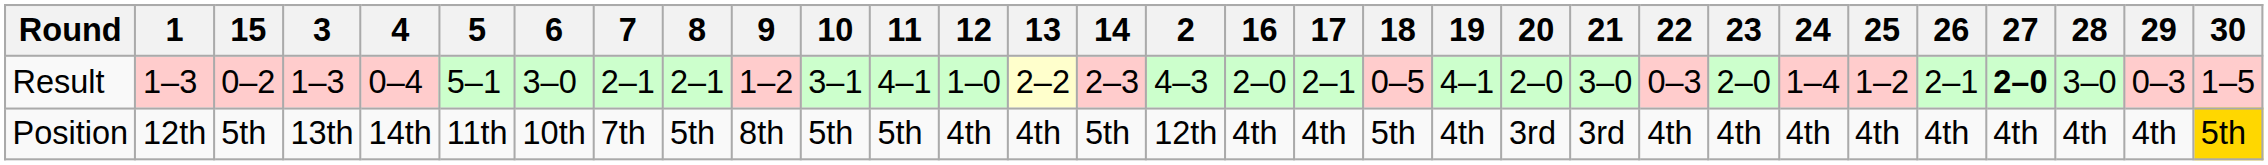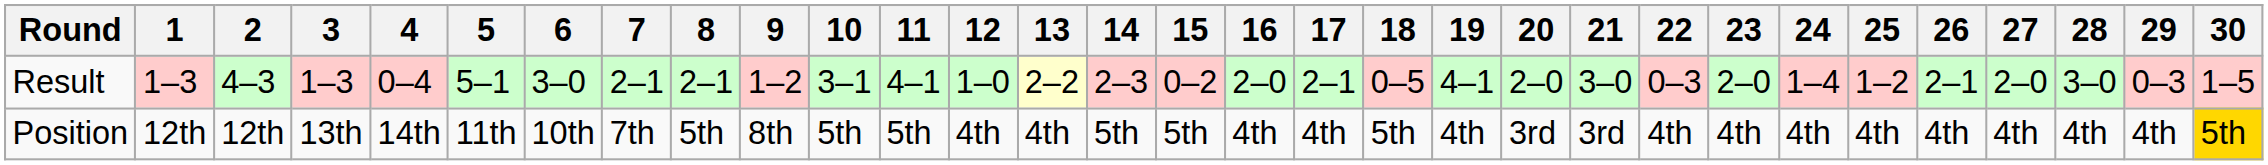 <table class="wikitable">
 <tr>
 <th>Round</th>
 <th>1</th>
-<th>15</th>
+<th>2</th>
 <th>3</th>
 <th>4</th>
 <th>5</th>
 <th>6</th>
 <th>7</th>
 <th>8</th>
 <th>9</th>
 <th>10</th>
 <th>11</th>
 <th>12</th>
 <th>13</th>
 <th>14</th>
-<th>2</th>
+<th>15</th>
 <th>16</th>
 <th>17</th>
 <th>18</th>
 <th>19</th>
 <th>20</th>
 <th>21</th>
 <th>22</th>
 <th>23</th>
 <th>24</th>
 <th>25</th>
 <th>26</th>
 <th>27</th>
 <th>28</th>
 <th>29</th>
 <th>30</th>
 </tr>
 <tr>
 <td>Result</td>
 <td bgcolor="#FFCCCC">1–3</td>
-<td bgcolor="#FFCCCC">0–2</td>
+<td bgcolor="#CCFFCC">4–3</td>
 <td bgcolor="#FFCCCC">1–3</td>
 <td bgcolor="#FFCCCC">0–4</td>
 <td bgcolor="#CCFFCC">5–1</td>
 <td bgcolor="#CCFFCC">3–0</td>
 <td bgcolor="#CCFFCC">2–1</td>
 <td bgcolor="#CCFFCC">2–1</td>
 <td bgcolor="#FFCCCC">1–2</td>
 <td bgcolor="#CCFFCC">3–1</td>
 <td bgcolor="#CCFFCC">4–1</td>
 <td bgcolor="#CCFFCC">1–0</td>
 <td bgcolor="#FFFFCC">2–2</td>
 <td bgcolor="#FFCCCC">2–3</td>
-<td bgcolor="#CCFFCC">4–3</td>
+<td bgcolor="#FFCCCC">0–2</td>
 <td bgcolor="#CCFFCC">2–0</td>
 <td bgcolor="#CCFFCC">2–1</td>
 <td bgcolor="#FFCCCC">0–5</td>
 <td bgcolor="#CCFFCC">4–1</td>
 <td bgcolor="#CCFFCC">2–0</td>
 <td bgcolor="#CCFFCC">3–0</td>
 <td bgcolor="#FFCCCC">0–3</td>
 <td bgcolor="#CCFFCC">2–0</td>
 <td bgcolor="#FFCCCC">1–4</td>
 <td bgcolor="#FFCCCC">1–2</td>
 <td bgcolor="#CCFFCC">2–1</td>
-<td bgcolor="#CCFFCC"><strong>2–0</strong></td>
+<td bgcolor="#CCFFCC">2–0</td>
 <td bgcolor="#CCFFCC">3–0</td>
 <td bgcolor="#FFCCCC">0–3</td>
 <td bgcolor="#FFCCCC">1–5</td>
 </tr>
 <tr>
 <td>Position</td>
 <td>12th</td>
-<td>5th</td>
+<td>12th</td>
 <td>13th</td>
 <td>14th</td>
 <td>11th</td>
 <td>10th</td>
 <td>7th</td>
 <td>5th</td>
 <td>8th</td>
 <td>5th</td>
 <td>5th</td>
 <td>4th</td>
 <td>4th</td>
 <td>5th</td>
-<td>12th</td>
+<td>5th</td>
 <td>4th</td>
 <td>4th</td>
 <td>5th</td>
 <td>4th</td>
 <td>3rd</td>
 <td>3rd</td>
 <td>4th</td>
 <td>4th</td>
 <td>4th</td>
 <td>4th</td>
 <td>4th</td>
 <td>4th</td>
 <td>4th</td>
 <td>4th</td>
 <td style="background: gold;">5th</td>
 </tr>
 </table>
